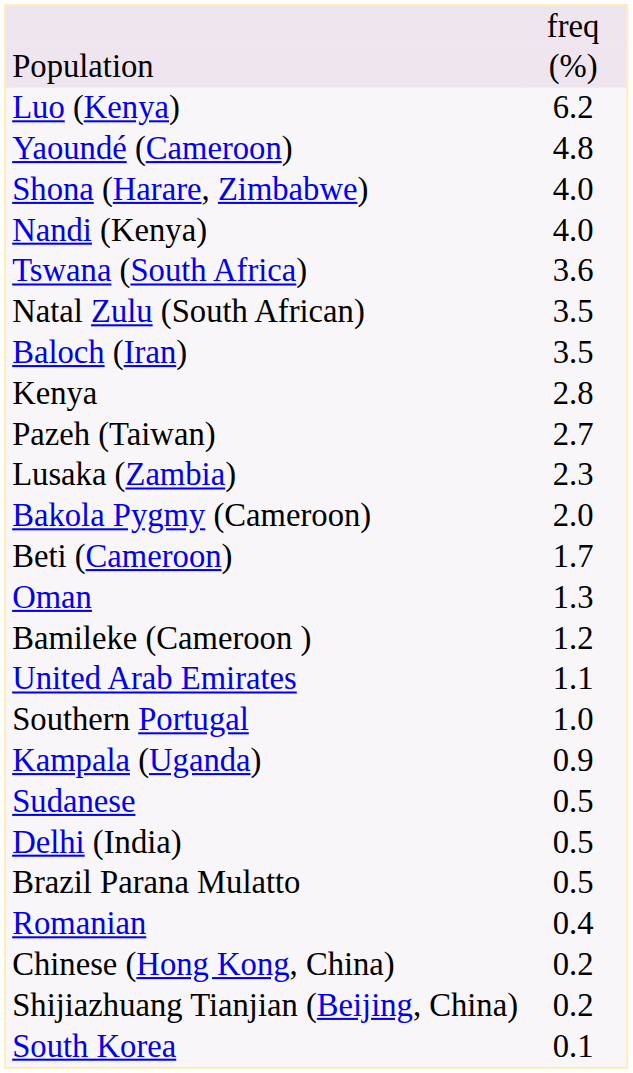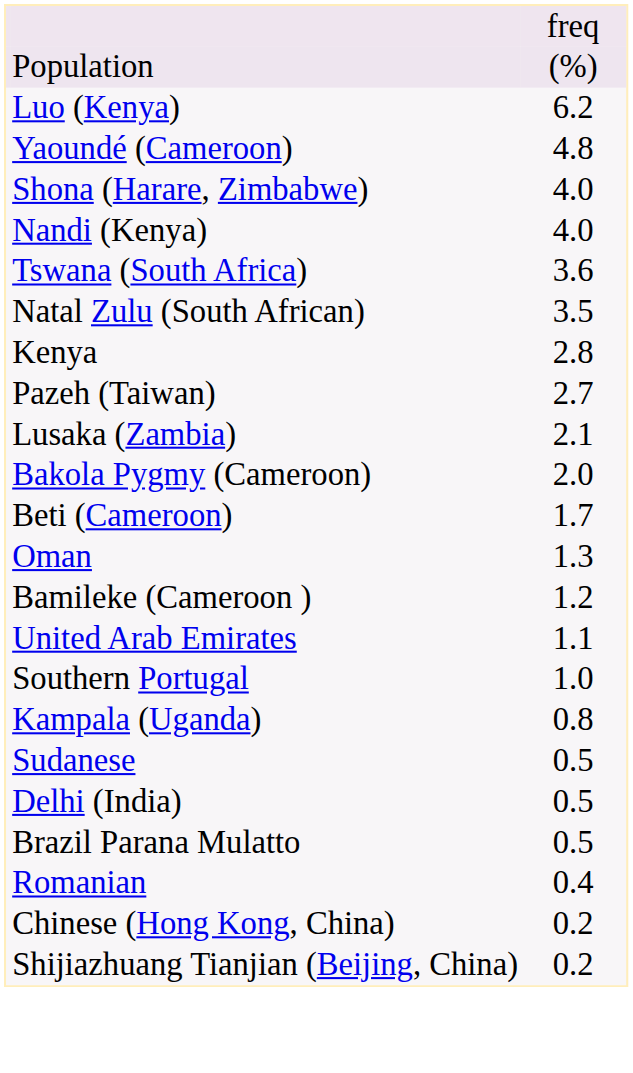 <table border="0" cellspacing="0" cellpadding="1" align="left" style="text-align:center; margin-right: 3em;  border:1px #ffeebb solid; background:#f8f6f8; ">
 <tr style="background:#efe5ef">
 <td></td>
 <td></td>
 <td>freq</td>
 </tr>
 <tr style="background:#eee5ef">
 <td></td>
 <td align="left">Population</td>
 <td style="width:50px">(%)</td>
 </tr>
 <tr>
 <td></td>
 <td align="left"><a href='#'>Luo</a> (<a href='#'>Kenya</a>)</td>
 <td>6.2</td>
 </tr>
 <tr>
 <td></td>
 <td align="left"><a href='#'>Yaoundé</a> (<a href='#'>Cameroon</a>)</td>
 <td>4.8</td>
 </tr>
 <tr>
 <td></td>
 <td align="left"><a href='#'>Shona</a> (<a href='#'>Harare</a>, <a href='#'>Zimbabwe</a>)</td>
 <td>4.0</td>
 </tr>
 <tr>
 <td></td>
 <td align="left"><a href='#'>Nandi</a> (Kenya)</td>
 <td>4.0</td>
 </tr>
 <tr>
 <td></td>
 <td align="left"><a href='#'>Tswana</a> (<a href='#'>South Africa</a>)</td>
 <td>3.6</td>
 </tr>
 <tr>
 <td></td>
 <td align="left">Natal <a href='#'>Zulu</a> (South African)</td>
 <td>3.5</td>
 </tr>
 <tr>
 <td></td>
-<td align="left"><a href='#'>Baloch</a> (<a href='#'>Iran</a>)</td>
-<td>3.5</td>
-</tr>
-<tr>
-<td></td>
 <td align="left">Kenya</td>
 <td>2.8</td>
 </tr>
 <tr>
 <td></td>
 <td align="left">Pazeh (Taiwan)</td>
 <td>2.7</td>
 </tr>
 <tr>
 <td></td>
 <td align="left">Lusaka (<a href='#'>Zambia</a>)</td>
-<td>2.3</td>
+<td>2.1</td>
 </tr>
 <tr>
 <td></td>
 <td align="left"><a href='#'>Bakola Pygmy</a> (Cameroon)</td>
 <td>2.0</td>
 </tr>
 <tr>
 <td></td>
 <td align="left">Beti (<a href='#'>Cameroon</a>)</td>
 <td>1.7</td>
 </tr>
 <tr>
 <td></td>
 <td align="left"><a href='#'>Oman</a></td>
 <td>1.3</td>
 </tr>
 <tr>
 <td></td>
 <td align="left">Bamileke (Cameroon )</td>
 <td>1.2</td>
 </tr>
 <tr>
 <td></td>
 <td align="left"><a href='#'>United Arab Emirates</a></td>
 <td>1.1</td>
 </tr>
 <tr>
 <td></td>
 <td align="left">Southern <a href='#'>Portugal</a></td>
 <td>1.0</td>
 </tr>
 <tr>
 <td></td>
 <td align="left"><a href='#'>Kampala</a> (<a href='#'>Uganda</a>)</td>
-<td>0.9</td>
+<td>0.8</td>
 </tr>
 <tr>
 <td></td>
 <td align="left"><a href='#'>Sudanese</a></td>
 <td>0.5</td>
 </tr>
 <tr>
 <td></td>
 <td align="left"><a href='#'>Delhi</a> (India)</td>
 <td>0.5</td>
 </tr>
 <tr>
 <td></td>
 <td align="left">Brazil Parana Mulatto</td>
 <td>0.5</td>
 </tr>
 <tr>
 <td></td>
 <td align="left"><a href='#'>Romanian</a></td>
 <td>0.4</td>
 </tr>
 <tr>
 <td></td>
 <td align="left">Chinese (<a href='#'>Hong Kong</a>, China)</td>
 <td>0.2</td>
 </tr>
 <tr>
 <td></td>
 <td align="left">Shijiazhuang Tianjian (<a href='#'>Beijing</a>, China)</td>
 <td>0.2</td>
 </tr>
-<tr>
-<td></td>
-<td align="left"><a href='#'>South Korea</a></td>
-<td>0.1</td>
-</tr>
 </table>
